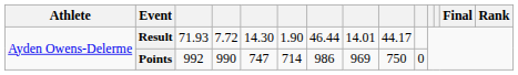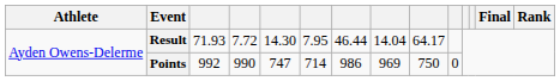 <table class=wikitable style=font-size:90%>
 <tr>
 <th>Athlete</th>
 <th>Event</th>
 <th></th>
 <th></th>
 <th></th>
 <th></th>
 <th></th>
 <th></th>
 <th></th>
 <th></th>
 <th></th>
 <th></th>
 <th>Final</th>
 <th>Rank</th>
 </tr>
 <tr align=center>
 <td rowspan=2 align=left><a href='#'>Ayden Owens-Delerme</a></td>
 <th style=font-size:95%>Result</th>
 <td>71.93</td>
 <td>7.72</td>
 <td>14.30</td>
-<td>1.90</td>
+<td>7.95</td>
 <td>46.44  </td>
-<td>14.01</td>
-<td>44.17</td>
+<td>14.04</td>
+<td>64.17</td>
 <td></td>
 <td colspan=4 rowspan=2></td>
 </tr>
 <tr align=center>
 <th style=font-size:95%>Points</th>
 <td>992</td>
 <td>990</td>
 <td>747</td>
 <td>714</td>
 <td>986</td>
 <td>969</td>
 <td>750</td>
 <td>0</td>
 </tr>
 </table>
